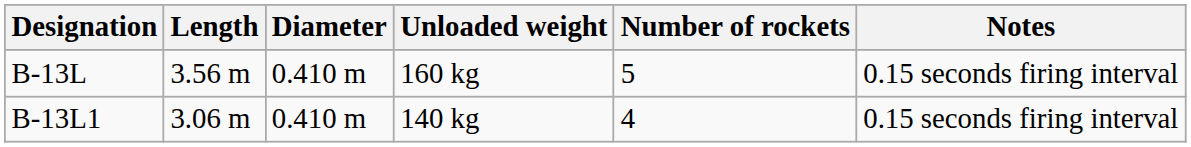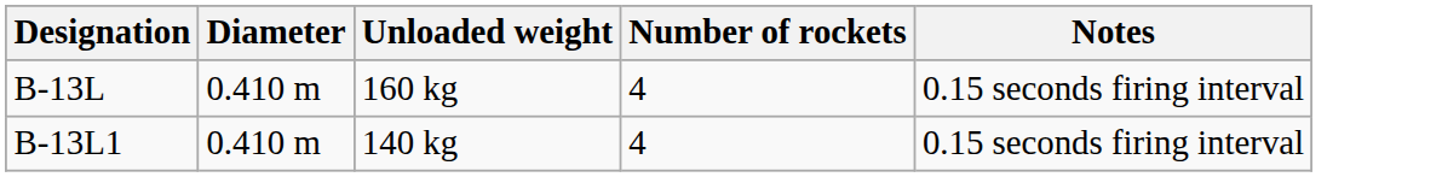 <table class=wikitable>
 <tr>
 <th>Designation</th>
-<th>Length</th>
 <th>Diameter</th>
 <th>Unloaded weight</th>
 <th>Number of rockets</th>
 <th>Notes</th>
 </tr>
 <tr>
 <td>B-13L</td>
-<td>3.56 m</td>
 <td>0.410 m</td>
 <td>160 kg</td>
-<td>5</td>
+<td>4</td>
 <td>0.15 seconds firing interval</td>
 </tr>
 <tr>
 <td>B-13L1</td>
-<td>3.06 m</td>
 <td>0.410 m</td>
 <td>140 kg</td>
 <td>4</td>
 <td>0.15 seconds firing interval</td>
 </tr>
 </table>
